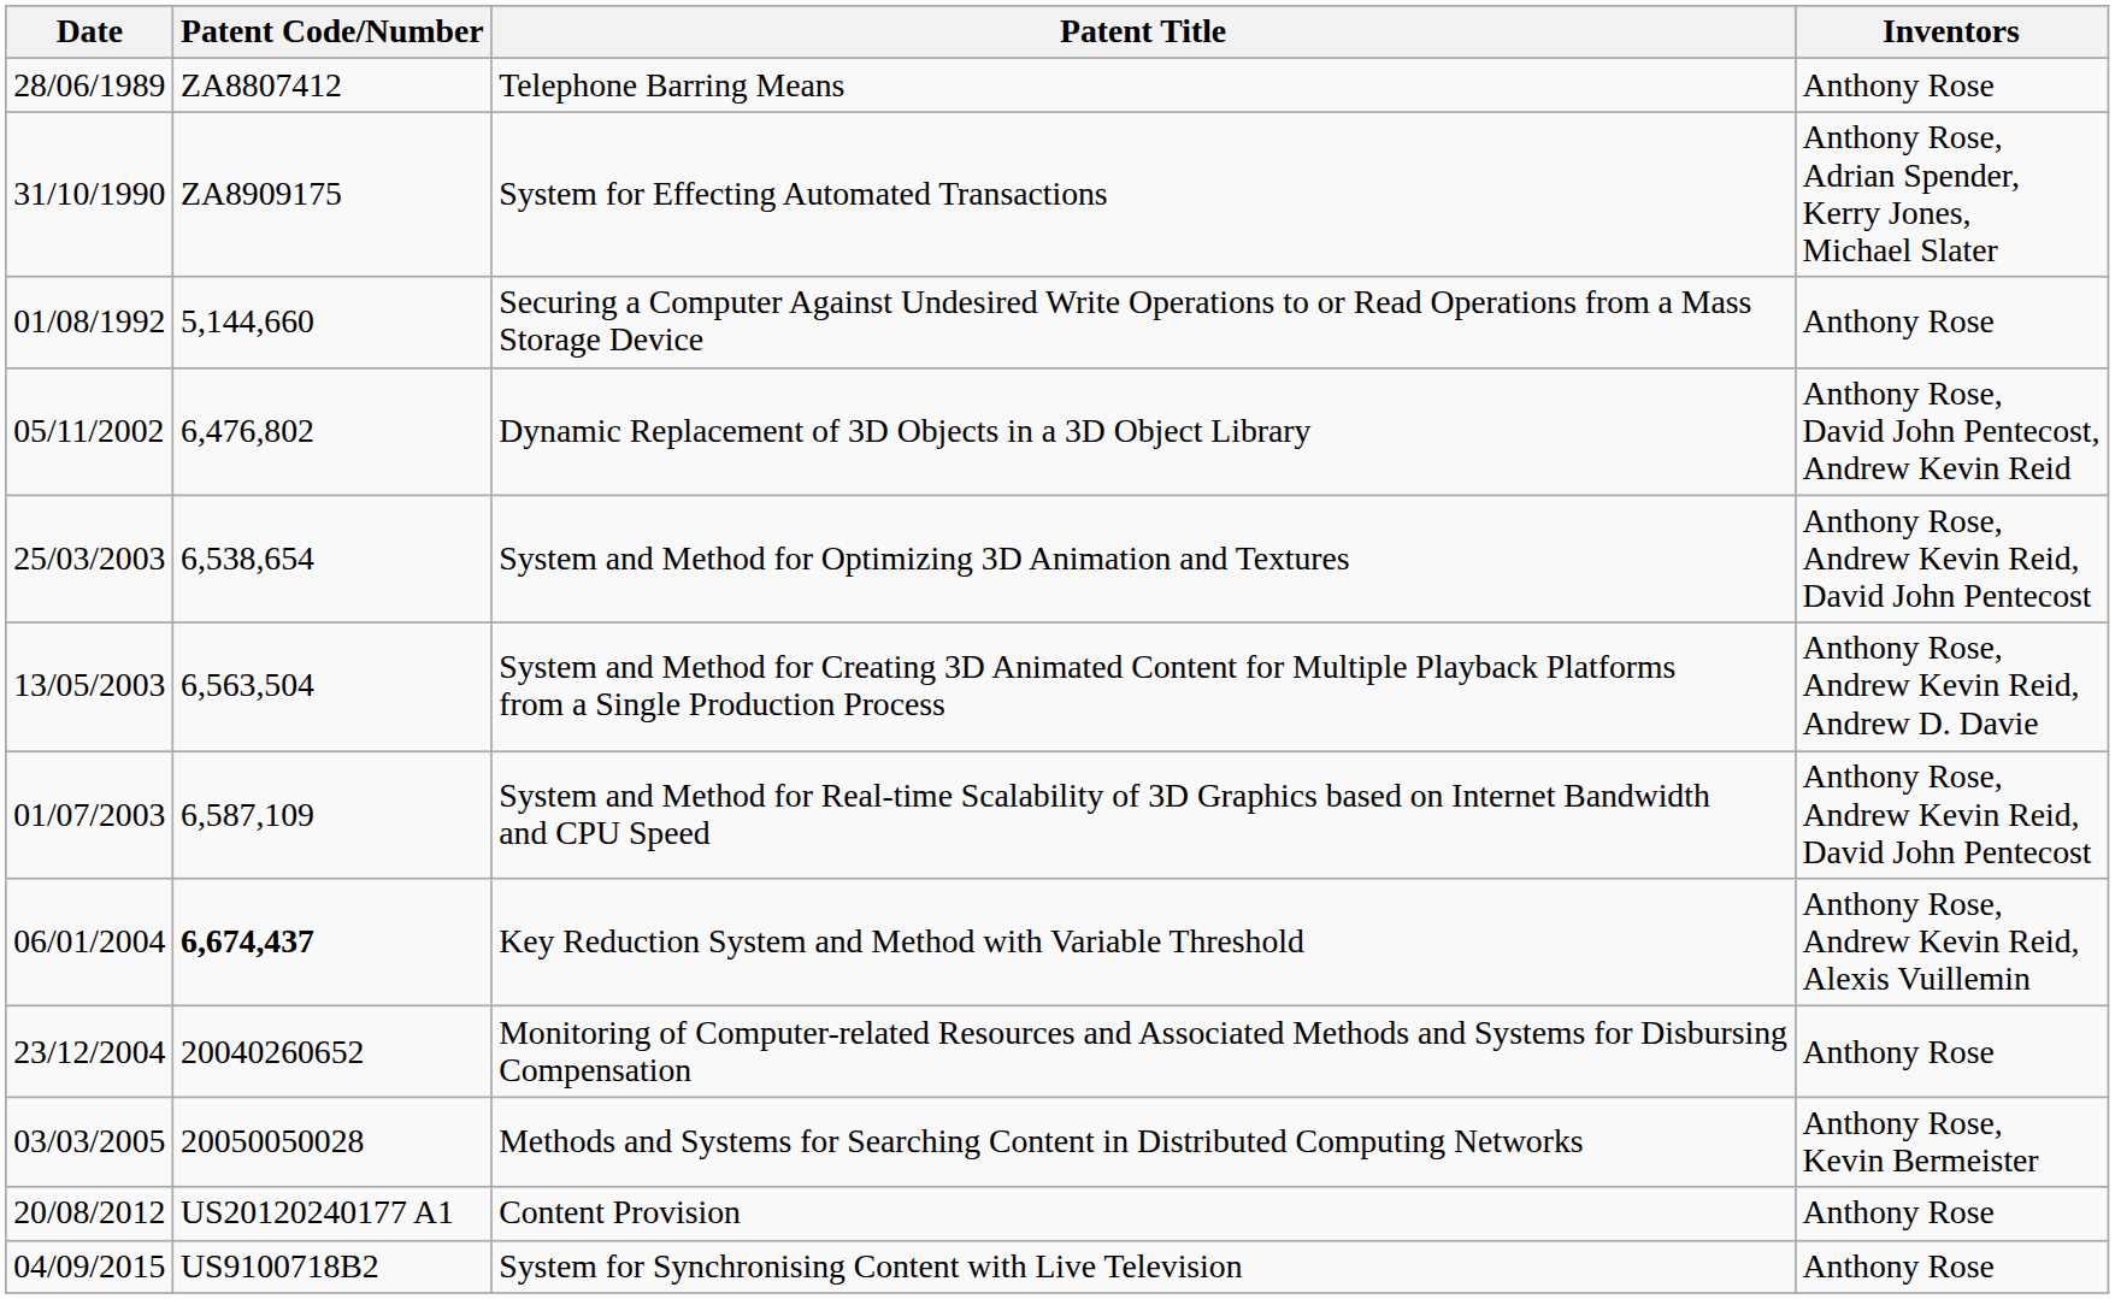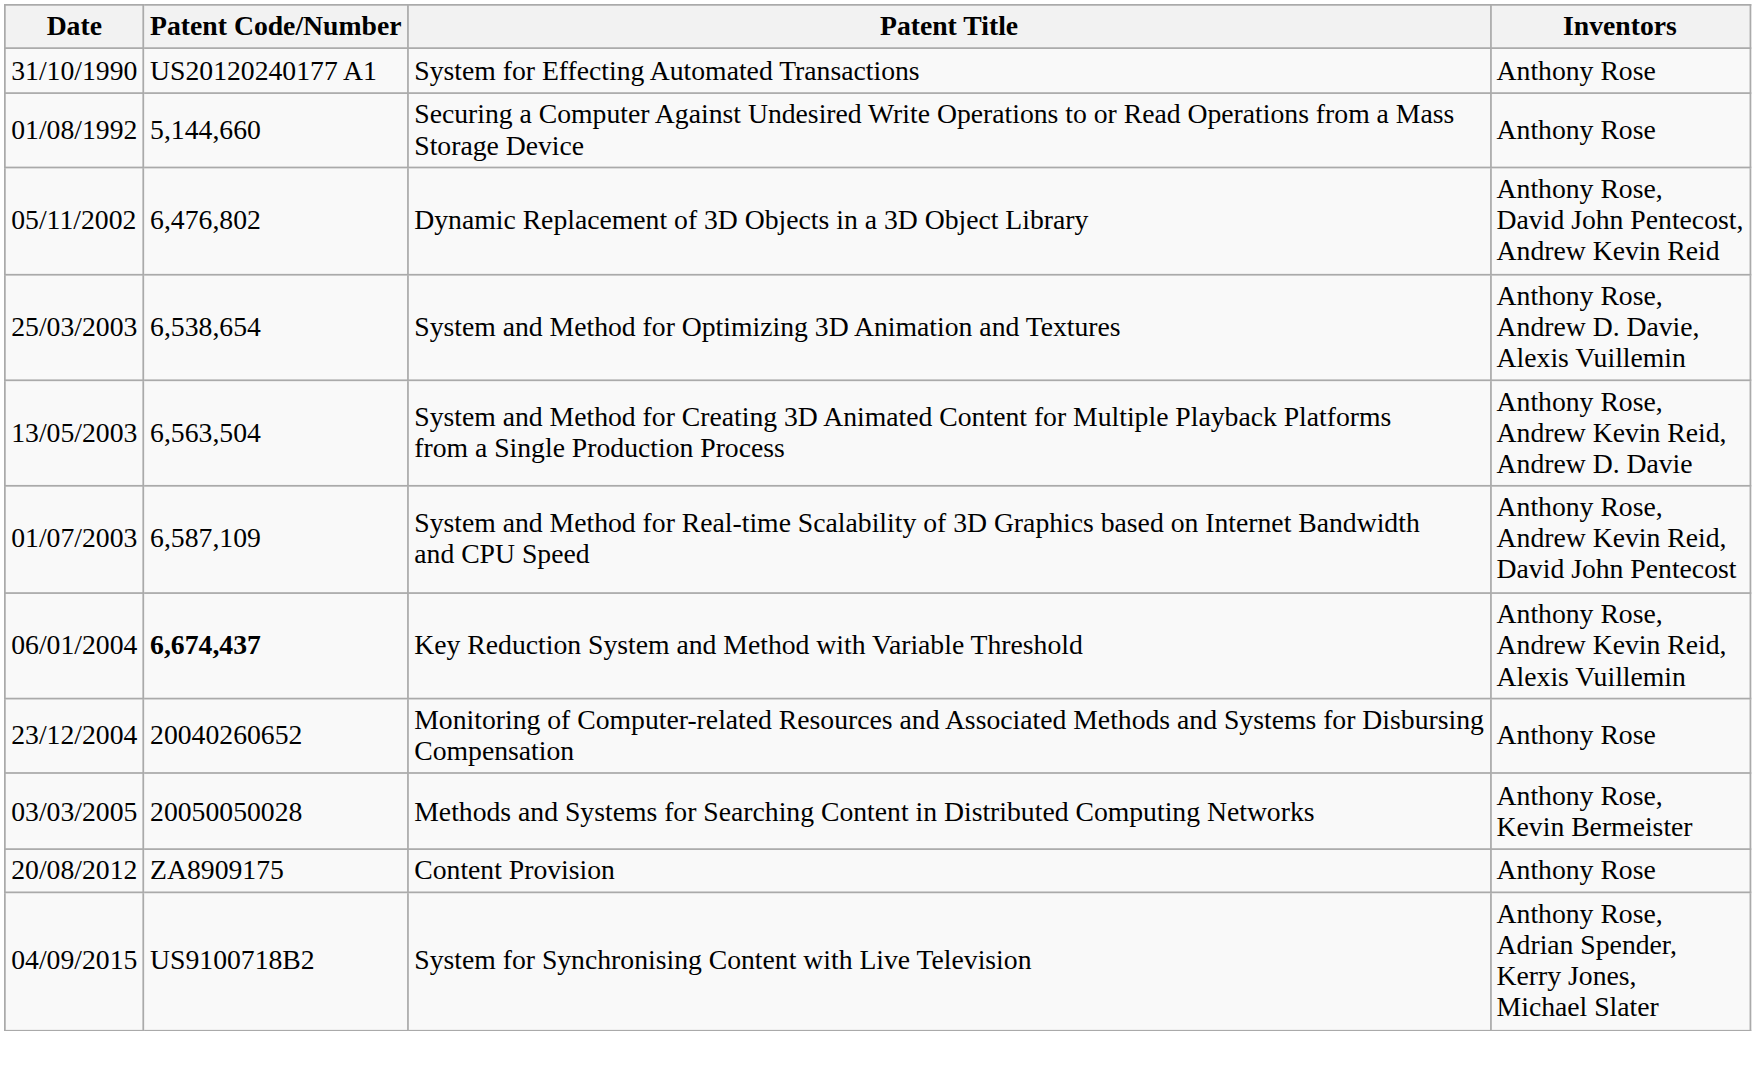 <table class="wikitable">
 <tr>
 <th>Date</th>
 <th>Patent Code/Number</th>
 <th>Patent Title</th>
 <th>Inventors</th>
 </tr>
 <tr>
-<td>28/06/1989</td>
-<td>ZA8807412</td>
-<td>Telephone Barring Means</td>
+<td>31/10/1990</td>
+<td>US20120240177 A1</td>
+<td>System for Effecting Automated Transactions</td>
 <td>Anthony Rose</td>
-</tr>
-<tr>
-<td>31/10/1990</td>
-<td>ZA8909175</td>
-<td>System for Effecting Automated Transactions</td>
-<td>Anthony Rose,<br>Adrian Spender,<br>Kerry Jones,<br>Michael Slater</td>
 </tr>
 <tr>
 <td>01/08/1992</td>
 <td>5,144,660</td>
 <td>Securing a Computer Against Undesired Write Operations to or Read Operations from a Mass<br>Storage Device</td>
 <td>Anthony Rose</td>
 </tr>
 <tr>
 <td>05/11/2002</td>
 <td>6,476,802</td>
 <td>Dynamic Replacement of 3D Objects in a 3D Object Library</td>
 <td>Anthony Rose,<br>David John Pentecost,<br>Andrew Kevin Reid</td>
 </tr>
 <tr>
 <td>25/03/2003</td>
 <td>6,538,654</td>
 <td>System and Method for Optimizing 3D Animation and Textures</td>
-<td>Anthony Rose,<br>Andrew Kevin Reid,<br>David John Pentecost</td>
+<td>Anthony Rose,<br>Andrew D. Davie,<br>Alexis Vuillemin</td>
 </tr>
 <tr>
 <td>13/05/2003</td>
 <td>6,563,504</td>
 <td>System and Method for Creating 3D Animated Content for Multiple Playback Platforms<br>from a Single Production Process</td>
 <td>Anthony Rose,<br>Andrew Kevin Reid,<br>Andrew D. Davie</td>
 </tr>
 <tr>
 <td>01/07/2003</td>
 <td>6,587,109</td>
 <td>System and Method for Real-time Scalability of 3D Graphics based on Internet Bandwidth<br>and CPU Speed</td>
 <td>Anthony Rose,<br>Andrew Kevin Reid,<br>David John Pentecost</td>
 </tr>
 <tr>
 <td>06/01/2004</td>
 <td><strong>6,674,437</strong></td>
 <td>Key Reduction System and Method with Variable Threshold</td>
 <td>Anthony Rose,<br>Andrew Kevin Reid,<br>Alexis Vuillemin</td>
 </tr>
 <tr>
 <td>23/12/2004</td>
 <td>20040260652</td>
 <td>Monitoring of Computer-related Resources and Associated Methods and Systems for Disbursing<br>Compensation</td>
 <td>Anthony Rose</td>
 </tr>
 <tr>
 <td>03/03/2005</td>
 <td>20050050028</td>
 <td>Methods and Systems for Searching Content in Distributed Computing Networks</td>
 <td>Anthony Rose,<br>Kevin Bermeister</td>
 </tr>
 <tr>
 <td>20/08/2012</td>
-<td>US20120240177 A1</td>
+<td>ZA8909175</td>
 <td>Content Provision</td>
 <td>Anthony Rose</td>
 </tr>
 <tr>
 <td>04/09/2015</td>
 <td>US9100718B2</td>
 <td>System for Synchronising Content with Live Television</td>
-<td>Anthony Rose</td>
+<td>Anthony Rose,<br>Adrian Spender,<br>Kerry Jones,<br>Michael Slater</td>
 </tr>
 </table>
